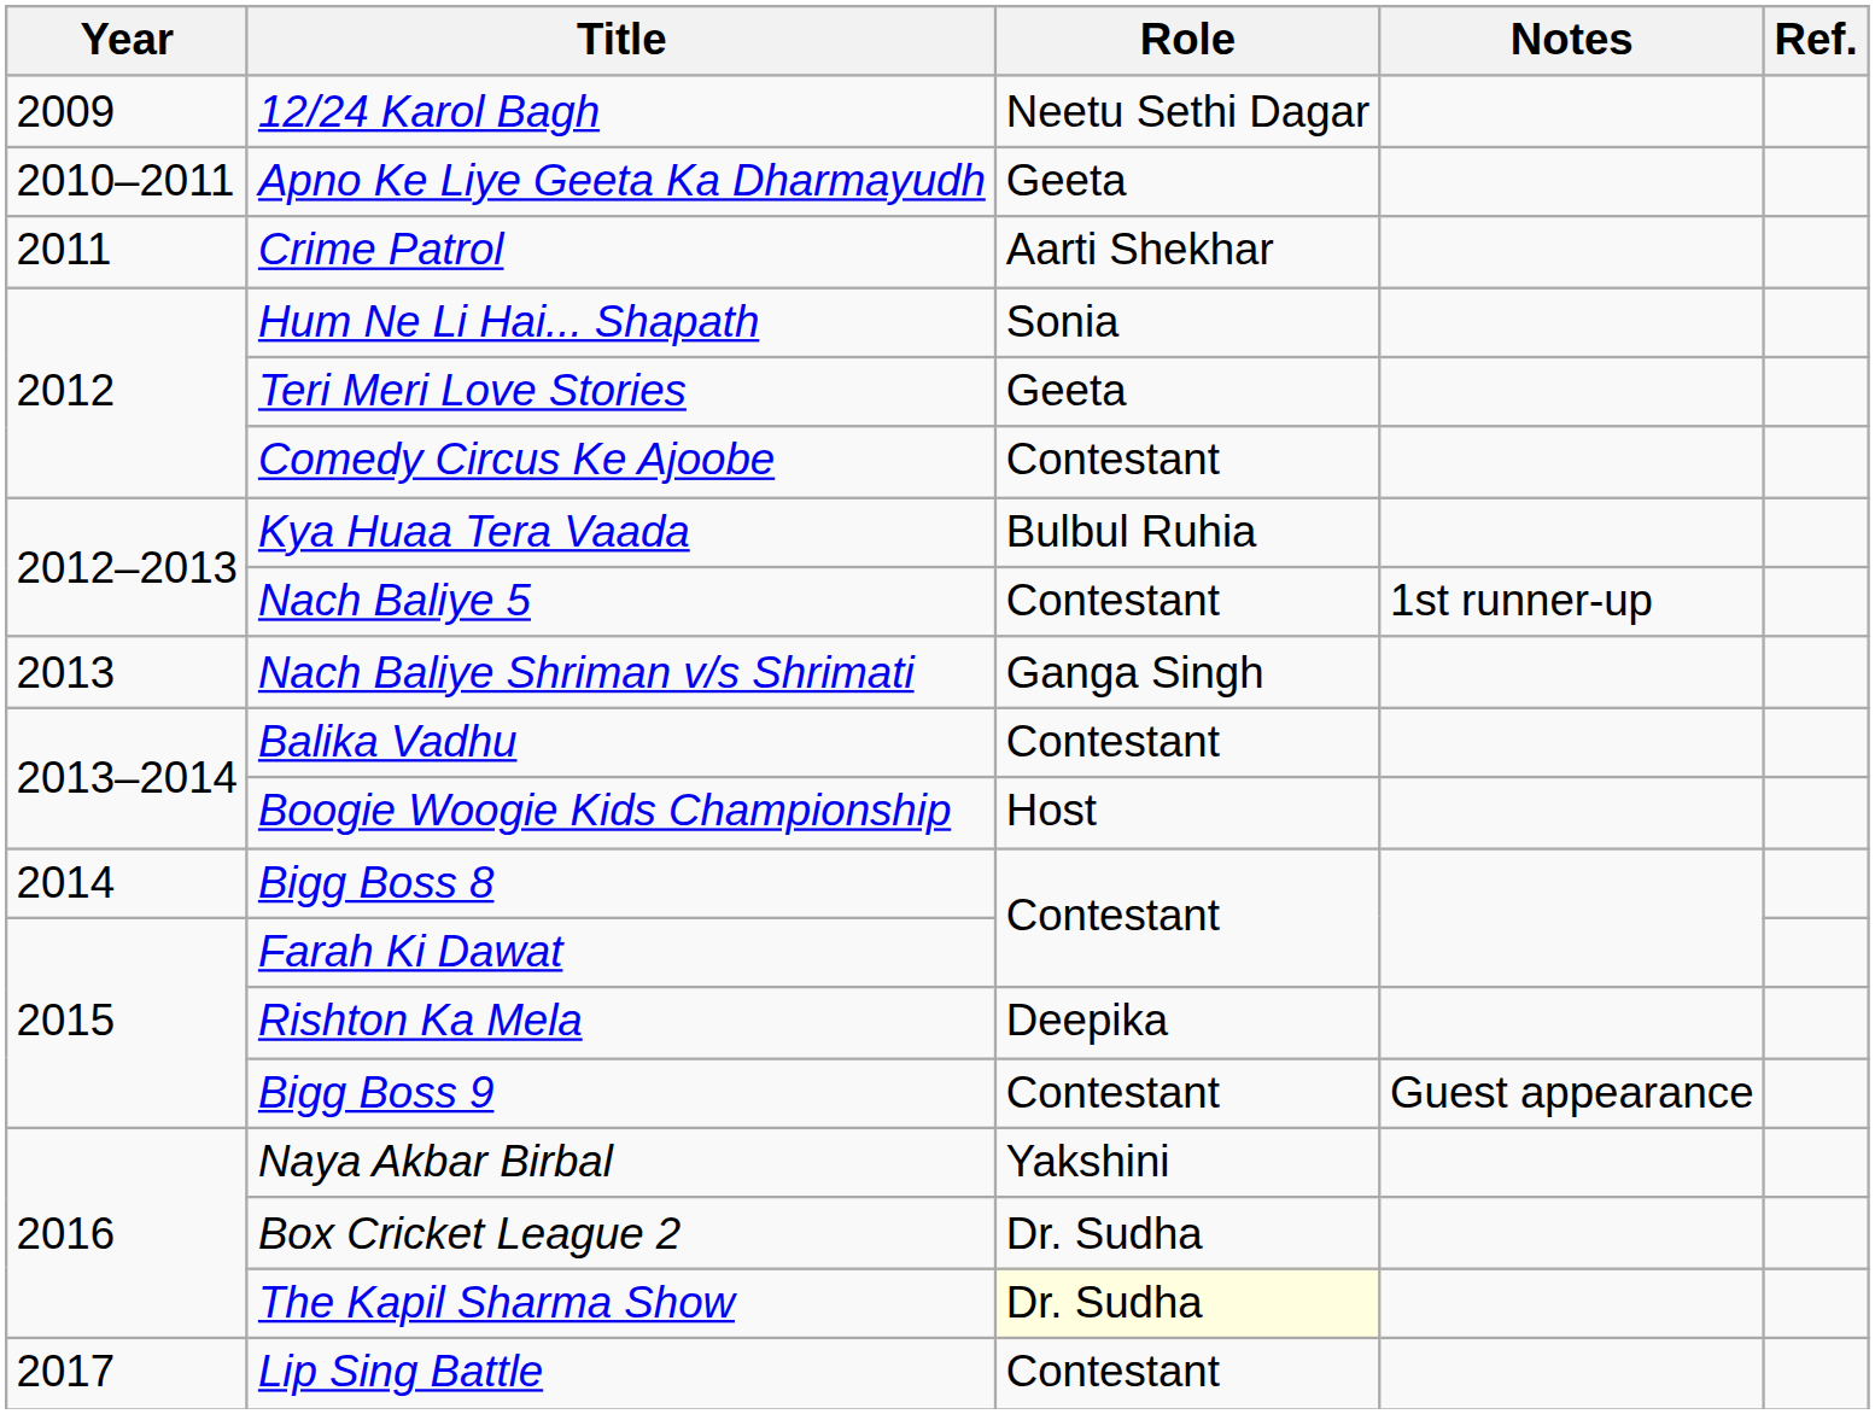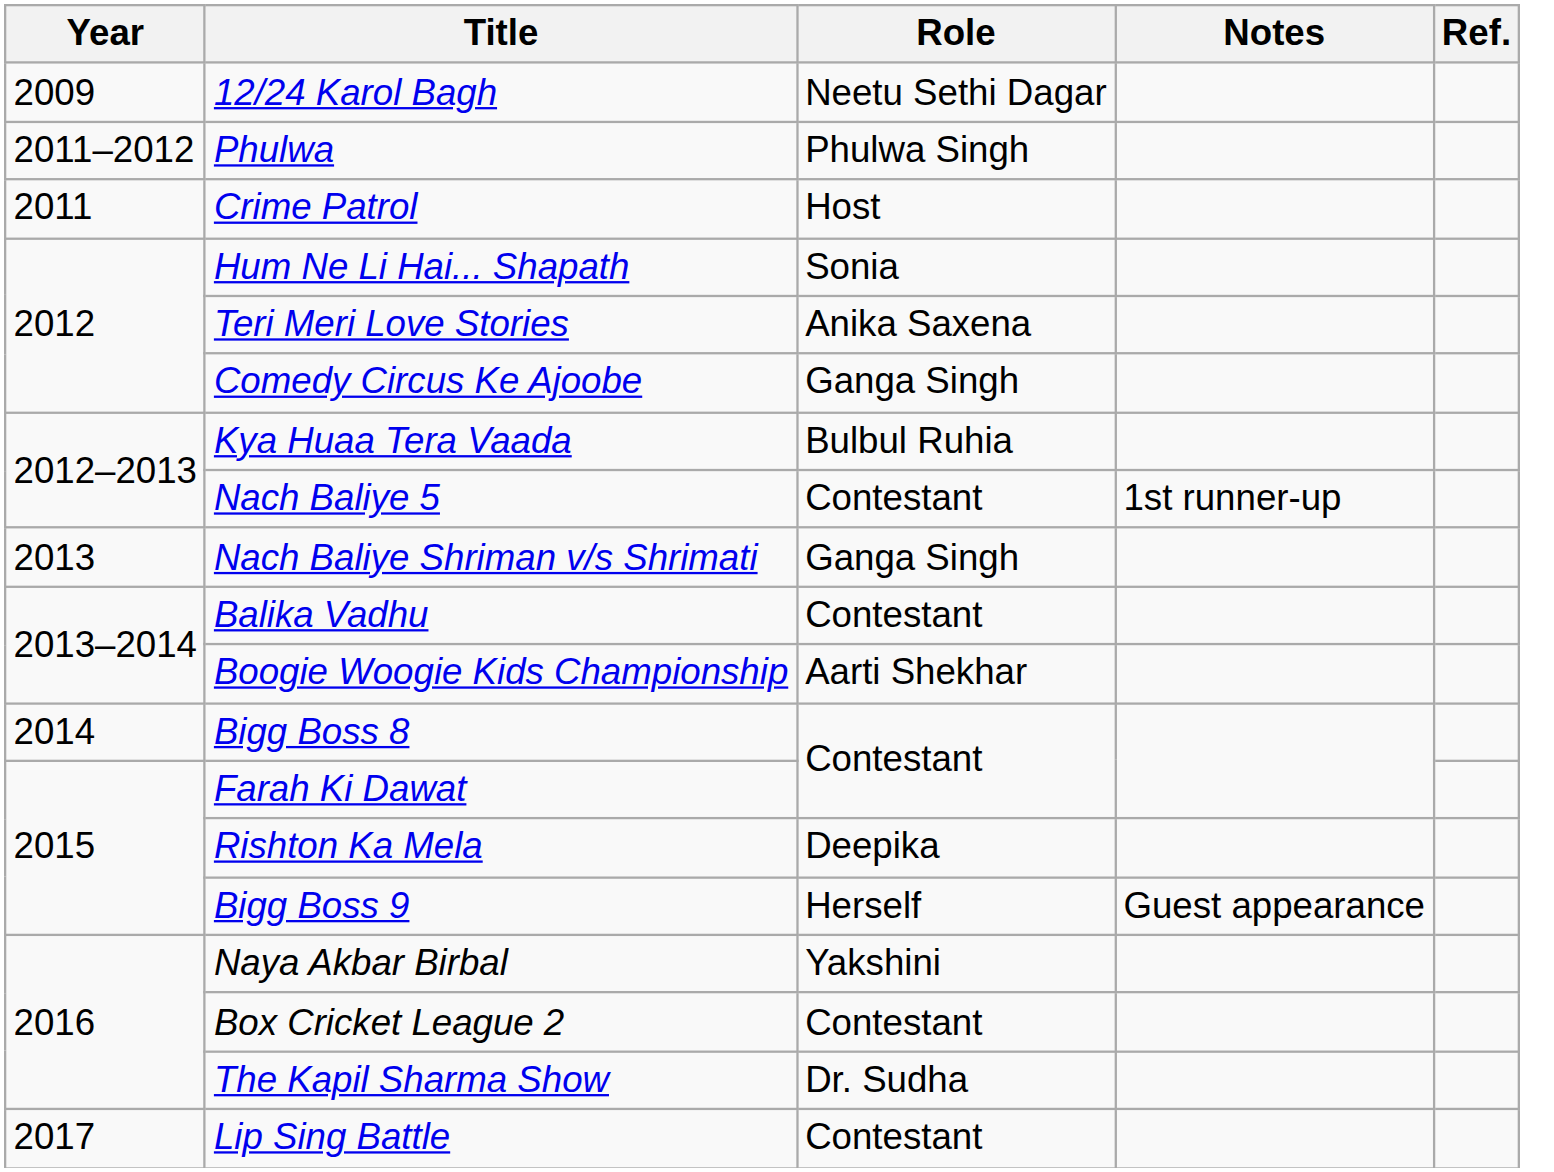 <table class="wikitable sortable">
 <tr>
 <th scope="col">Year</th>
 <th scope="col">Title</th>
 <th scope="col">Role</th>
 <th scope="col">Notes</th>
 <th scope="col" class="unsortable">Ref.</th>
 </tr>
 <tr>
 <td>2009</td>
 <td><em><a href='#'>12/24 Karol Bagh</a></em></td>
 <td>Neetu Sethi Dagar</td>
 <td></td>
 <td style="text-align:center;"></td>
 </tr>
 <tr>
-<td>2010–2011</td>
-<td><em><a href='#'>Apno Ke Liye Geeta Ka Dharmayudh</a></em></td>
-<td>Geeta</td>
+<td>2011–2012</td>
+<td><em><a href='#'>Phulwa</a></em></td>
+<td>Phulwa Singh</td>
 <td></td>
 <td style="text-align:center;"></td>
 </tr>
 <tr>
 <td>2011</td>
 <td><em><a href='#'>Crime Patrol</a></em></td>
-<td>Aarti Shekhar</td>
+<td>Host</td>
 <td></td>
 <td style="text-align:center;"></td>
 </tr>
 <tr>
 <td rowspan="3">2012</td>
 <td><em><a href='#'>Hum Ne Li Hai... Shapath</a></em></td>
 <td>Sonia</td>
 <td></td>
 <td style="text-align:center;"></td>
 </tr>
 <tr>
 <td><em><a href='#'>Teri Meri Love Stories</a></em></td>
-<td>Geeta</td>
+<td>Anika Saxena</td>
 <td></td>
 <td style="text-align:center;"></td>
 </tr>
 <tr>
 <td><em><a href='#'>Comedy Circus Ke Ajoobe</a></em></td>
-<td>Contestant</td>
+<td>Ganga Singh</td>
 <td></td>
 <td style="text-align:center;"></td>
 </tr>
 <tr>
 <td rowspan="2">2012–2013</td>
 <td><em><a href='#'>Kya Huaa Tera Vaada</a></em></td>
 <td>Bulbul Ruhia</td>
 <td></td>
 <td style="text-align:center;"></td>
 </tr>
 <tr>
 <td><em><a href='#'>Nach Baliye 5</a></em></td>
 <td>Contestant</td>
 <td>1st runner-up</td>
 <td style="text-align:center;"></td>
 </tr>
 <tr>
 <td>2013</td>
 <td><em><a href='#'>Nach Baliye Shriman v/s Shrimati</a></em></td>
 <td>Ganga Singh</td>
 <td></td>
 <td style="text-align:center;"></td>
 </tr>
 <tr>
 <td rowspan="2">2013–2014</td>
 <td><em><a href='#'>Balika Vadhu</a></em></td>
 <td>Contestant</td>
 <td></td>
 <td style="text-align:center;"></td>
 </tr>
 <tr>
 <td><em><a href='#'>Boogie Woogie Kids Championship</a></em></td>
-<td>Host</td>
+<td>Aarti Shekhar</td>
 <td></td>
 <td style="text-align:center;"></td>
 </tr>
 <tr>
 <td>2014</td>
 <td><em><a href='#'>Bigg Boss 8</a></em></td>
 <td rowspan="2">Contestant</td>
 <td rowspan="2"></td>
 <td style="text-align:center;"></td>
 </tr>
 <tr>
 <td rowspan="3">2015</td>
 <td><em><a href='#'>Farah Ki Dawat</a></em></td>
 <td style="text-align:center;"></td>
 </tr>
 <tr>
 <td><em><a href='#'>Rishton Ka Mela</a></em></td>
 <td>Deepika</td>
 <td></td>
 <td style="text-align:center;"></td>
 </tr>
 <tr>
 <td><em><a href='#'>Bigg Boss 9</a></em></td>
-<td>Contestant</td>
+<td>Herself</td>
 <td>Guest appearance</td>
 <td style="text-align:center;"></td>
 </tr>
 <tr>
 <td rowspan="3">2016</td>
 <td><em>Naya Akbar Birbal</em></td>
 <td>Yakshini</td>
 <td></td>
 <td style="text-align:center;"></td>
 </tr>
 <tr>
 <td><em>Box Cricket League 2</em></td>
-<td>Dr. Sudha</td>
+<td>Contestant</td>
 <td></td>
 <td style="text-align:center;"></td>
 </tr>
 <tr>
 <td><em><a href='#'>The Kapil Sharma Show</a></em></td>
-<td style="background: lightyellow;">Dr. Sudha</td>
+<td>Dr. Sudha</td>
 <td></td>
 <td style="text-align:center;"></td>
 </tr>
 <tr>
 <td>2017</td>
 <td><em><a href='#'>Lip Sing Battle</a></em></td>
 <td>Contestant</td>
 <td></td>
 <td style="text-align:center;"></td>
 </tr>
 </table>
